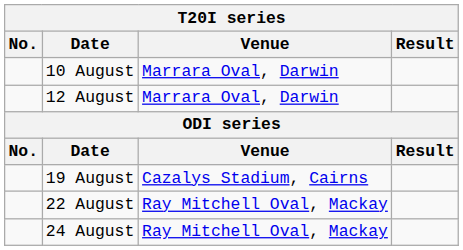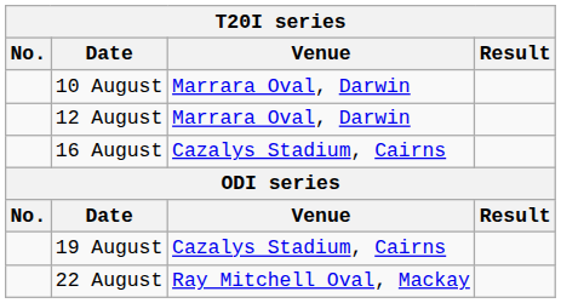 <table class="wikitable">
 <tr>
 <th colspan="4">T20I series</th>
 </tr>
 <tr>
 <th>No.</th>
 <th>Date</th>
 <th>Venue</th>
 <th>Result</th>
 </tr>
 <tr>
 <td></td>
 <td>10 August</td>
 <td><a href='#'>Marrara Oval</a>, <a href='#'>Darwin</a></td>
 <td></td>
 </tr>
 <tr>
 <td></td>
 <td>12 August</td>
 <td><a href='#'>Marrara Oval</a>, <a href='#'>Darwin</a></td>
 <td></td>
 </tr>
 <tr>
+<td></td>
+<td>16 August</td>
+<td><a href='#'>Cazalys Stadium</a>, <a href='#'>Cairns</a></td>
+<td></td>
+</tr>
+<tr>
 <th colspan="4">ODI series</th>
 </tr>
 <tr>
 <th>No.</th>
 <th>Date</th>
 <th>Venue</th>
 <th>Result</th>
 </tr>
 <tr>
 <td></td>
 <td>19 August</td>
 <td><a href='#'>Cazalys Stadium</a>, <a href='#'>Cairns</a></td>
 <td></td>
 </tr>
 <tr>
 <td></td>
 <td>22 August</td>
 <td><a href='#'>Ray Mitchell Oval</a>, <a href='#'>Mackay</a></td>
 <td></td>
 </tr>
-<tr>
-<td></td>
-<td>24 August</td>
-<td><a href='#'>Ray Mitchell Oval</a>, <a href='#'>Mackay</a></td>
-<td></td>
-</tr>
 </table>
